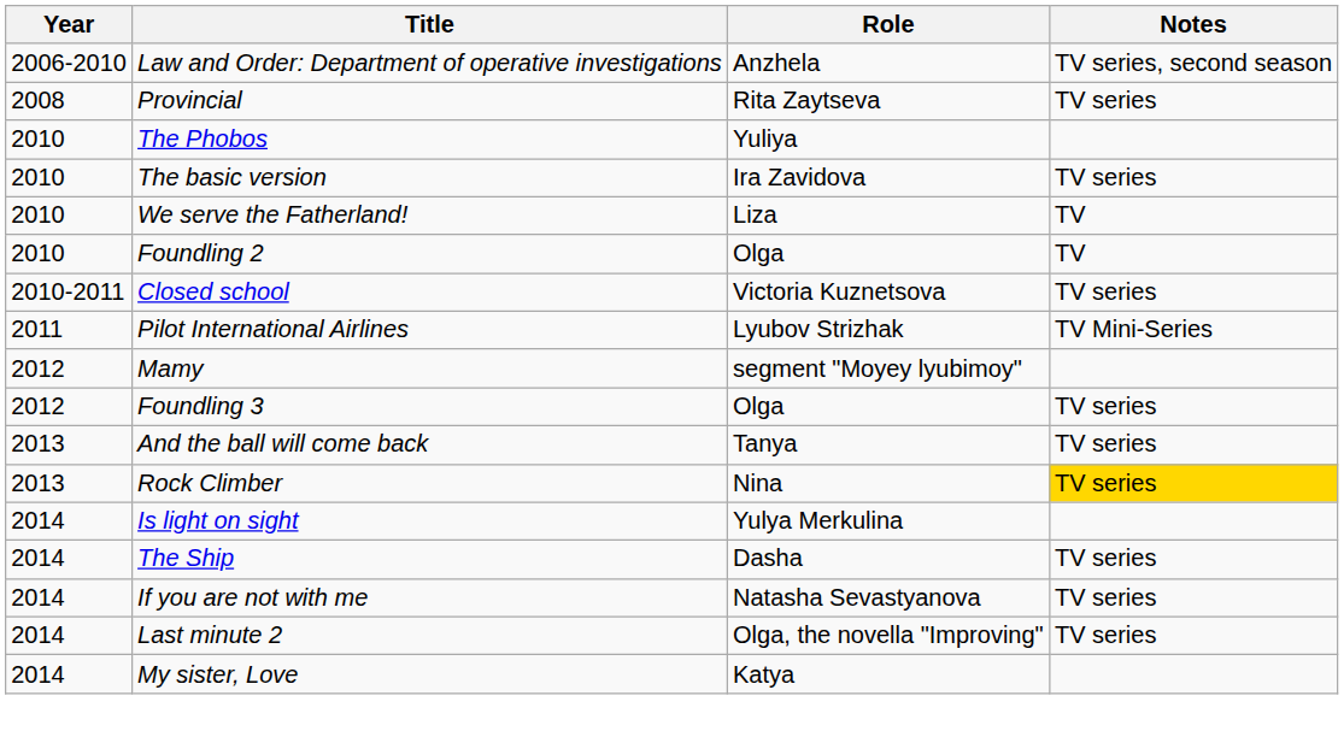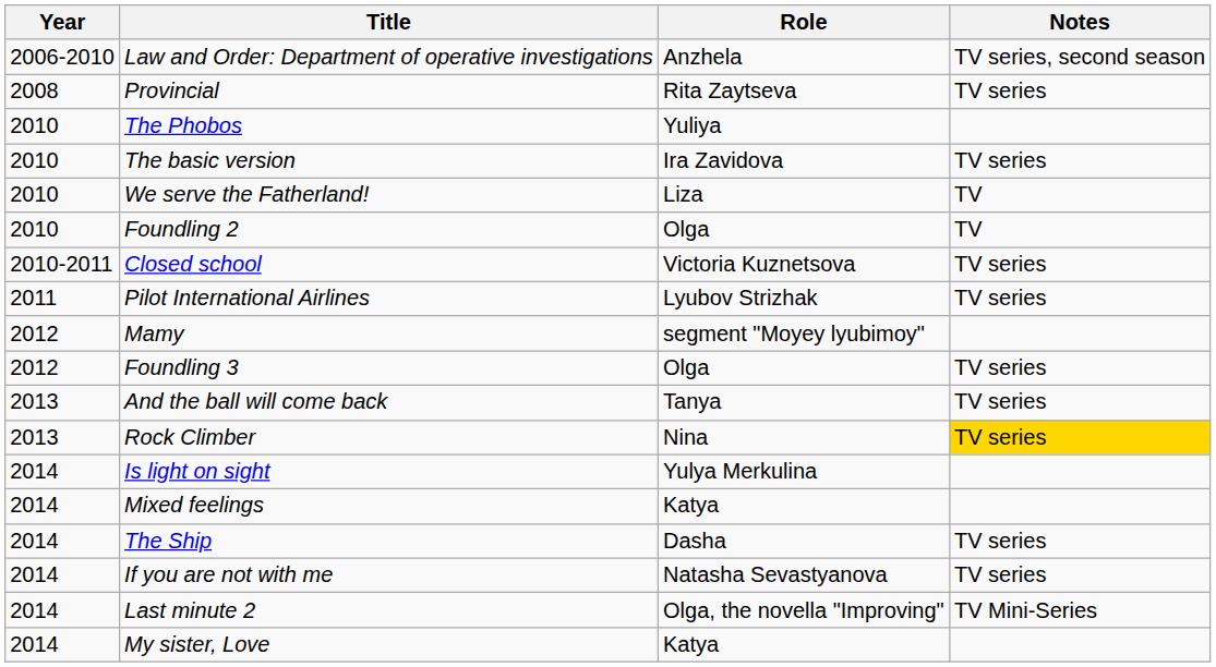 <table class="wikitable">
 <tr>
 <th>Year</th>
 <th>Title</th>
 <th>Role</th>
 <th>Notes</th>
 </tr>
 <tr>
 <td>2006-2010</td>
 <td><em>Law and Order: Department of operative investigations</em></td>
 <td>Anzhela</td>
 <td>TV series, second season</td>
 </tr>
 <tr>
 <td>2008</td>
 <td><em>Provincial</em></td>
 <td>Rita Zaytseva</td>
 <td>TV series</td>
 </tr>
 <tr>
 <td>2010</td>
 <td><em><a href='#'>The Phobos</a></em></td>
 <td>Yuliya</td>
 <td></td>
 </tr>
 <tr>
 <td>2010</td>
 <td><em>The basic version</em></td>
 <td>Ira Zavidova</td>
 <td>TV series</td>
 </tr>
 <tr>
 <td>2010</td>
 <td><em>We serve the Fatherland!</em></td>
 <td>Liza</td>
 <td>TV</td>
 </tr>
 <tr>
 <td>2010</td>
 <td><em>Foundling 2</em></td>
 <td>Olga</td>
 <td>TV</td>
 </tr>
 <tr>
 <td>2010-2011</td>
 <td><em><a href='#'>Closed school</a></em></td>
 <td>Victoria Kuznetsova</td>
 <td>TV series</td>
 </tr>
 <tr>
 <td>2011</td>
 <td><em>Pilot International Airlines</em></td>
 <td>Lyubov Strizhak</td>
-<td>TV Mini-Series</td>
+<td>TV series</td>
 </tr>
 <tr>
 <td>2012</td>
 <td><em>Mamy</em></td>
 <td>segment "Moyey lyubimoy"</td>
 <td></td>
 </tr>
 <tr>
 <td>2012</td>
 <td><em>Foundling 3</em></td>
 <td>Olga</td>
 <td>TV series</td>
 </tr>
 <tr>
 <td>2013</td>
 <td><em>And the ball will come back</em></td>
 <td>Tanya</td>
 <td>TV series</td>
 </tr>
 <tr>
 <td>2013</td>
 <td><em>Rock Climber</em></td>
 <td>Nina</td>
 <td style="background: gold;">TV series</td>
 </tr>
 <tr>
 <td>2014</td>
 <td><em><a href='#'>Is light on sight</a></em></td>
 <td>Yulya Merkulina</td>
 </tr>
 <tr>
 <td>2014</td>
+<td><em>Mixed feelings</em></td>
+<td>Katya</td>
+<td></td>
+</tr>
+<tr>
+<td>2014</td>
 <td><em><a href='#'>The Ship</a></em></td>
 <td>Dasha</td>
 <td>TV series</td>
 </tr>
 <tr>
 <td>2014</td>
 <td><em>If you are not with me</em></td>
 <td>Natasha Sevastyanova</td>
 <td>TV series</td>
 </tr>
 <tr>
 <td>2014</td>
 <td><em>Last minute 2</em></td>
 <td>Olga, the novella "Improving"</td>
-<td>TV series</td>
+<td>TV Mini-Series</td>
 </tr>
 <tr>
 <td>2014</td>
 <td><em>My sister, Love</em></td>
 <td>Katya</td>
 <td></td>
 </tr>
 </table>
